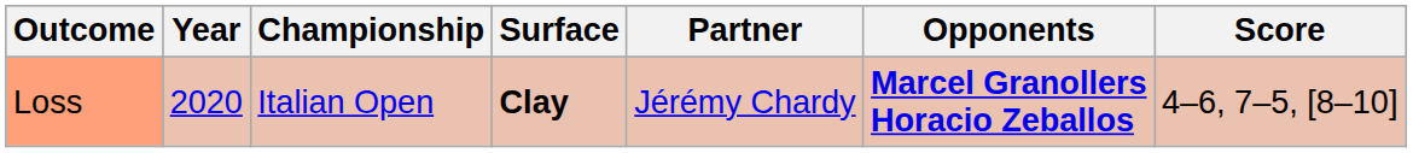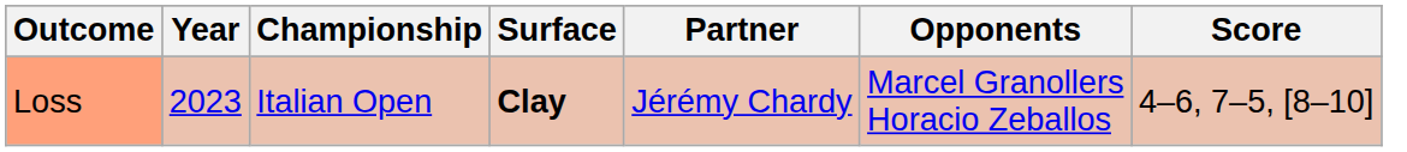 <table class="sortable wikitable">
 <tr>
 <th>Outcome</th>
 <th>Year</th>
 <th>Championship</th>
 <th>Surface</th>
 <th>Partner</th>
 <th>Opponents</th>
 <th class="unsortable">Score</th>
 </tr>
 <tr bgcolor=ebc2af>
 <td bgcolor=FFA07A>Loss</td>
-<td><a href='#'>2020</a></td>
+<td><a href='#'>2023</a></td>
 <td><a href='#'>Italian Open</a></td>
 <td><strong>Clay</strong></td>
 <td> <a href='#'>Jérémy Chardy</a></td>
-<td><strong> <a href='#'>Marcel Granollers</a><br> <a href='#'>Horacio Zeballos</a></strong></td>
+<td> <a href='#'>Marcel Granollers</a><br> <a href='#'>Horacio Zeballos</a></td>
 <td>4–6, 7–5, [8–10]</td>
 </tr>
 </table>
